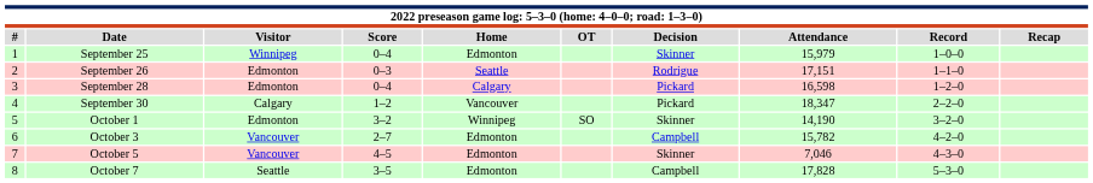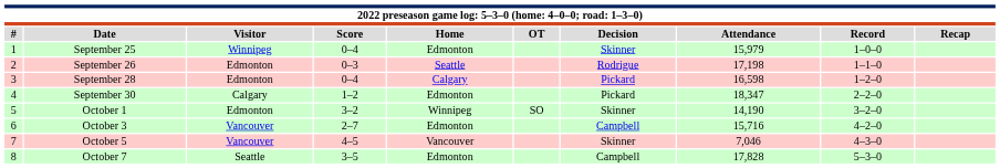 <table class="toccolours collapsible collapsed" style="width:90%; clear:both; margin:1.5em auto; text-align:center;">
 <tr>
 <th colspan="10" style="background:#FFFFFF; border-top:#00205B 5px solid; border-bottom:#D14520 5px solid;">2022 preseason game log: 5–3–0 (home: 4–0–0; road: 1–3–0)</th>
 </tr>
 <tr style="background:#ddd;">
 <th>#</th>
 <th>Date</th>
 <th>Visitor</th>
 <th>Score</th>
 <th>Home</th>
 <th>OT</th>
 <th>Decision</th>
 <th>Attendance</th>
 <th>Record</th>
 <th>Recap</th>
 </tr>
 <tr style="background:#cfc;">
 <td>1</td>
 <td>September 25</td>
 <td><a href='#'>Winnipeg</a></td>
 <td>0–4</td>
 <td>Edmonton</td>
 <td></td>
 <td><a href='#'>Skinner</a></td>
 <td>15,979</td>
 <td>1–0–0</td>
 <td></td>
 </tr>
 <tr style="background:#fcc;">
 <td>2</td>
 <td>September 26</td>
 <td>Edmonton</td>
 <td>0–3</td>
 <td><a href='#'>Seattle</a></td>
 <td></td>
 <td><a href='#'>Rodrigue</a></td>
-<td>17,151</td>
+<td>17,198</td>
 <td>1–1–0</td>
 <td></td>
 </tr>
 <tr style="background:#fcc;">
 <td>3</td>
 <td>September 28</td>
 <td>Edmonton</td>
 <td>0–4</td>
 <td><a href='#'>Calgary</a></td>
 <td></td>
 <td><a href='#'>Pickard</a></td>
 <td>16,598</td>
 <td>1–2–0</td>
 <td></td>
 </tr>
 <tr style="background:#cfc;">
 <td>4</td>
 <td>September 30</td>
 <td>Calgary</td>
 <td>1–2</td>
-<td>Vancouver</td>
+<td>Edmonton</td>
 <td></td>
 <td>Pickard</td>
 <td>18,347</td>
 <td>2–2–0</td>
 <td></td>
 </tr>
 <tr style="background:#cfc;">
 <td>5</td>
 <td>October 1</td>
 <td>Edmonton</td>
 <td>3–2</td>
 <td>Winnipeg</td>
 <td>SO</td>
 <td>Skinner</td>
 <td>14,190</td>
 <td>3–2–0</td>
 <td></td>
 </tr>
 <tr style="background:#cfc;">
 <td>6</td>
 <td>October 3</td>
 <td><a href='#'>Vancouver</a></td>
 <td>2–7</td>
 <td>Edmonton</td>
 <td></td>
 <td><a href='#'>Campbell</a></td>
-<td>15,782</td>
+<td>15,716</td>
 <td>4–2–0</td>
 <td></td>
 </tr>
 <tr style="background:#fcc;">
 <td>7</td>
 <td>October 5</td>
 <td><a href='#'>Vancouver</a></td>
 <td>4–5</td>
-<td>Edmonton</td>
+<td>Vancouver</td>
 <td></td>
 <td>Skinner</td>
 <td>7,046</td>
 <td>4–3–0</td>
 <td></td>
 </tr>
 <tr style="background:#cfc;">
 <td>8</td>
 <td>October 7</td>
 <td>Seattle</td>
 <td>3–5</td>
 <td>Edmonton</td>
 <td></td>
 <td>Campbell</td>
 <td>17,828</td>
 <td>5–3–0</td>
 <td></td>
 </tr>
 </table>
